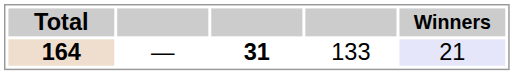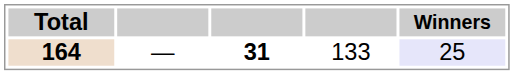 <table style="border: 1px solid #999; background-color:#FFFFFF; line-height:16px; text-align:center">
 <tr>
 <th style="background-color: #ccc;" width="70">Total</th>
 <th style="background-color: #ccc;" width="60"><small></small></th>
 <th style="background-color: #ccc;" width="60"><small></small></th>
 <th style="background-color: #ccc;" width="60"><small></small></th>
 <th style="background-color: #ccc;" width="70"><small>Winners</small></th>
 </tr>
 <tr>
 <td bgcolor=#EFDECD><strong>164</strong></td>
 <td>—</td>
 <td><strong>31</strong></td>
 <td>133</td>
-<td bgcolor="#E6E6FA">21</td>
+<td bgcolor="#E6E6FA">25</td>
 </tr>
 </table>
